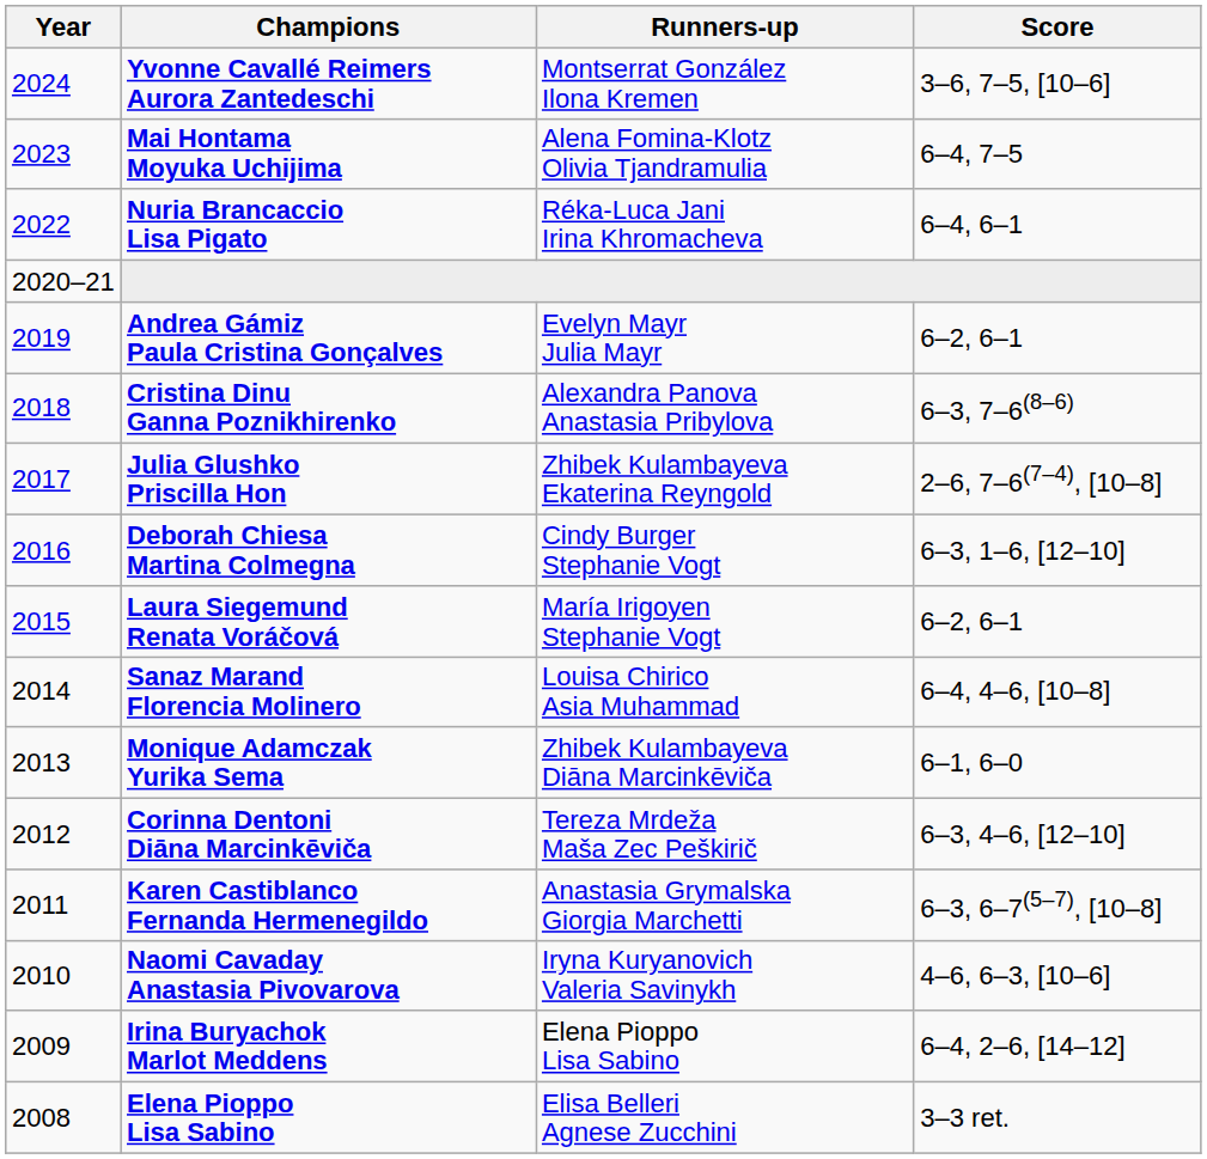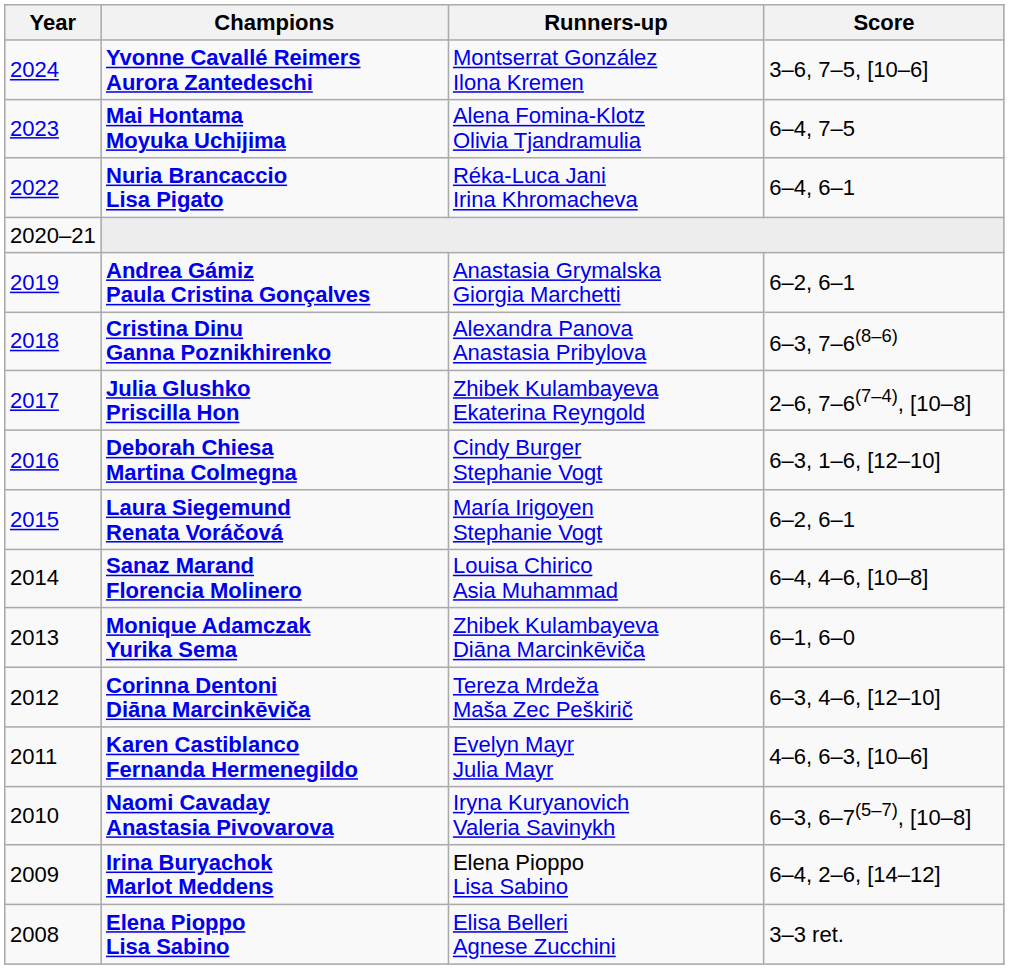 <table class="wikitable" style="font-size:90%">
 <tr>
 <th>Year</th>
 <th width="220">Champions</th>
 <th width="200">Runners-up</th>
 <th width="150">Score</th>
 </tr>
 <tr>
 <td><a href='#'>2024</a></td>
 <td> <strong><a href='#'>Yvonne Cavallé Reimers</a></strong> <br>  <strong><a href='#'>Aurora Zantedeschi</a></strong></td>
 <td> <a href='#'>Montserrat González</a> <br>  <a href='#'>Ilona Kremen</a></td>
 <td>3–6, 7–5, [10–6]</td>
 </tr>
 <tr>
 <td><a href='#'>2023</a></td>
 <td> <strong><a href='#'>Mai Hontama</a></strong> <br>  <strong><a href='#'>Moyuka Uchijima</a></strong></td>
 <td> <a href='#'>Alena Fomina-Klotz</a> <br>  <a href='#'>Olivia Tjandramulia</a></td>
 <td>6–4, 7–5</td>
 </tr>
 <tr>
 <td><a href='#'>2022</a></td>
 <td> <strong><a href='#'>Nuria Brancaccio</a></strong> <br>  <strong><a href='#'>Lisa Pigato</a></strong></td>
 <td> <a href='#'>Réka-Luca Jani</a> <br>  <a href='#'>Irina Khromacheva</a></td>
 <td>6–4, 6–1</td>
 </tr>
 <tr>
 <td>2020–21</td>
 <td colspan=3 bgcolor="#ededed"></td>
 </tr>
 <tr>
 <td><a href='#'>2019</a></td>
 <td> <strong><a href='#'>Andrea Gámiz</a></strong> <br>  <strong><a href='#'>Paula Cristina Gonçalves</a></strong></td>
-<td> <a href='#'>Evelyn Mayr</a> <br>  <a href='#'>Julia Mayr</a></td>
+<td> <a href='#'>Anastasia Grymalska</a> <br>  <a href='#'>Giorgia Marchetti</a></td>
 <td>6–2, 6–1</td>
 </tr>
 <tr>
 <td><a href='#'>2018</a></td>
 <td> <strong><a href='#'>Cristina Dinu</a></strong> <br>  <strong><a href='#'>Ganna Poznikhirenko</a></strong></td>
 <td> <a href='#'>Alexandra Panova</a> <br>  <a href='#'>Anastasia Pribylova</a></td>
 <td>6–3, 7–6<sup>(8–6)</sup></td>
 </tr>
 <tr>
 <td><a href='#'>2017</a></td>
 <td> <strong><a href='#'>Julia Glushko</a></strong> <br>  <strong><a href='#'>Priscilla Hon</a></strong></td>
 <td> <a href='#'>Zhibek Kulambayeva</a> <br>  <a href='#'>Ekaterina Reyngold</a></td>
 <td>2–6, 7–6<sup>(7–4)</sup>, [10–8]</td>
 </tr>
 <tr>
 <td><a href='#'>2016</a></td>
 <td> <strong><a href='#'>Deborah Chiesa</a></strong> <br>  <strong><a href='#'>Martina Colmegna</a></strong></td>
 <td> <a href='#'>Cindy Burger</a> <br>  <a href='#'>Stephanie Vogt</a></td>
 <td>6–3, 1–6, [12–10]</td>
 </tr>
 <tr>
 <td><a href='#'>2015</a></td>
 <td> <strong><a href='#'>Laura Siegemund</a></strong> <br>  <strong><a href='#'>Renata Voráčová</a></strong></td>
 <td> <a href='#'>María Irigoyen</a> <br>  <a href='#'>Stephanie Vogt</a></td>
 <td>6–2, 6–1</td>
 </tr>
 <tr>
 <td>2014</td>
 <td> <strong><a href='#'>Sanaz Marand</a></strong> <br>  <strong><a href='#'>Florencia Molinero</a></strong></td>
 <td> <a href='#'>Louisa Chirico</a> <br>  <a href='#'>Asia Muhammad</a></td>
 <td>6–4, 4–6, [10–8]</td>
 </tr>
 <tr>
 <td>2013</td>
 <td> <strong><a href='#'>Monique Adamczak</a></strong> <br>  <strong><a href='#'>Yurika Sema</a></strong></td>
 <td> <a href='#'>Zhibek Kulambayeva</a> <br>  <a href='#'>Diāna Marcinkēviča</a></td>
 <td>6–1, 6–0</td>
 </tr>
 <tr>
 <td>2012</td>
 <td> <strong><a href='#'>Corinna Dentoni</a></strong> <br>  <strong><a href='#'>Diāna Marcinkēviča</a></strong></td>
 <td> <a href='#'>Tereza Mrdeža</a> <br>  <a href='#'>Maša Zec Peškirič</a></td>
 <td>6–3, 4–6, [12–10]</td>
 </tr>
 <tr>
 <td>2011</td>
 <td> <strong><a href='#'>Karen Castiblanco</a></strong> <br>  <strong><a href='#'>Fernanda Hermenegildo</a></strong></td>
-<td> <a href='#'>Anastasia Grymalska</a> <br>  <a href='#'>Giorgia Marchetti</a></td>
-<td>6–3, 6–7<sup>(5–7)</sup>, [10–8]</td>
+<td> <a href='#'>Evelyn Mayr</a> <br>  <a href='#'>Julia Mayr</a></td>
+<td>4–6, 6–3, [10–6]</td>
 </tr>
 <tr>
 <td>2010</td>
 <td> <strong><a href='#'>Naomi Cavaday</a></strong> <br>  <strong><a href='#'>Anastasia Pivovarova</a></strong></td>
 <td> <a href='#'>Iryna Kuryanovich</a> <br>  <a href='#'>Valeria Savinykh</a></td>
-<td>4–6, 6–3, [10–6]</td>
+<td>6–3, 6–7<sup>(5–7)</sup>, [10–8]</td>
 </tr>
 <tr>
 <td>2009</td>
 <td> <strong><a href='#'>Irina Buryachok</a></strong> <br>  <strong><a href='#'>Marlot Meddens</a></strong></td>
 <td> Elena Pioppo <br>  <a href='#'>Lisa Sabino</a></td>
 <td>6–4, 2–6, [14–12]</td>
 </tr>
 <tr>
 <td>2008</td>
 <td> <strong><a href='#'>Elena Pioppo</a></strong> <br>  <strong><a href='#'>Lisa Sabino</a></strong></td>
 <td> <a href='#'>Elisa Belleri</a> <br>  <a href='#'>Agnese Zucchini</a></td>
 <td>3–3 ret.</td>
 </tr>
 </table>
